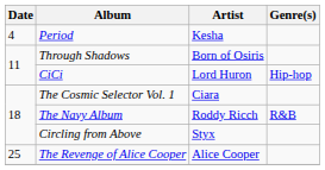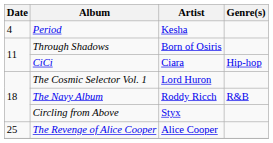 <table class="wikitable">
 <tr>
 <th>Date</th>
 <th>Album</th>
 <th>Artist</th>
 <th>Genre(s)</th>
 </tr>
 <tr>
 <td>4</td>
 <td><em><a href='#'>Period</a></em></td>
 <td><a href='#'>Kesha</a></td>
 <td></td>
 </tr>
 <tr>
 <td rowspan="2">11</td>
 <td><em>Through Shadows</em></td>
 <td><a href='#'>Born of Osiris</a></td>
 <td></td>
 </tr>
 <tr>
 <td><em><a href='#'>CiCi</a></em></td>
-<td><a href='#'>Lord Huron</a></td>
+<td><a href='#'>Ciara</a></td>
 <td><a href='#'>Hip-hop</a></td>
 </tr>
 <tr>
 <td rowspan="3">18</td>
 <td><em>The Cosmic Selector Vol. 1</em></td>
-<td><a href='#'>Ciara</a></td>
+<td><a href='#'>Lord Huron</a></td>
 <td></td>
 </tr>
 <tr>
 <td><em><a href='#'>The Navy Album</a></em></td>
 <td><a href='#'>Roddy Ricch</a></td>
 <td><a href='#'>R&B</a></td>
 </tr>
 <tr>
 <td><em>Circling from Above</em></td>
 <td><a href='#'>Styx</a></td>
 <td></td>
 </tr>
 <tr>
 <td>25</td>
 <td><em><a href='#'>The Revenge of Alice Cooper</a></em></td>
 <td><a href='#'>Alice Cooper</a></td>
 <td></td>
 </tr>
 <tr>
 </tr>
 </table>
